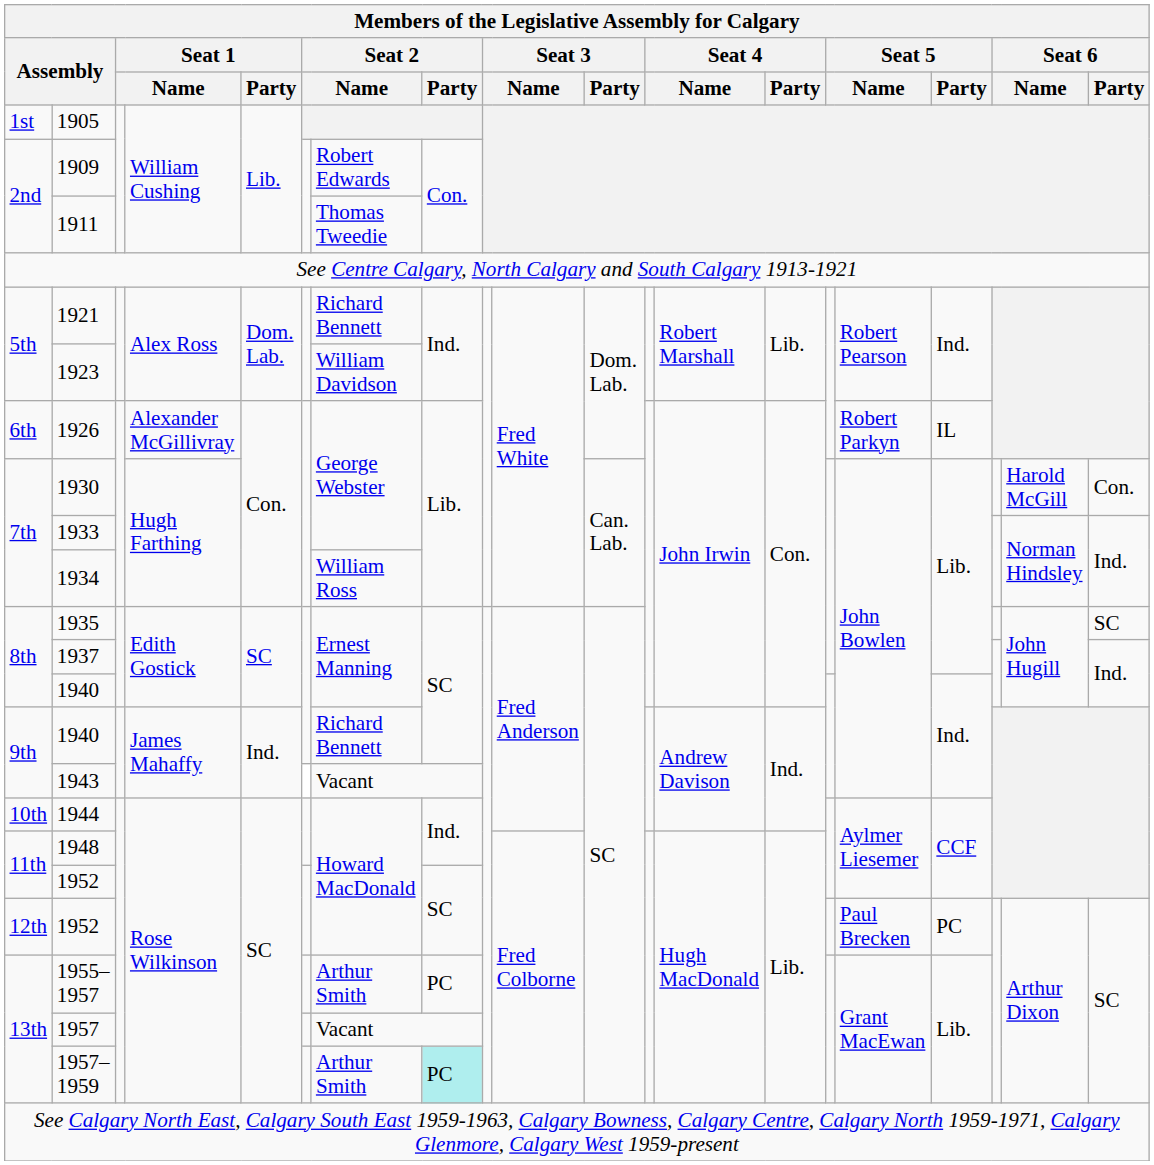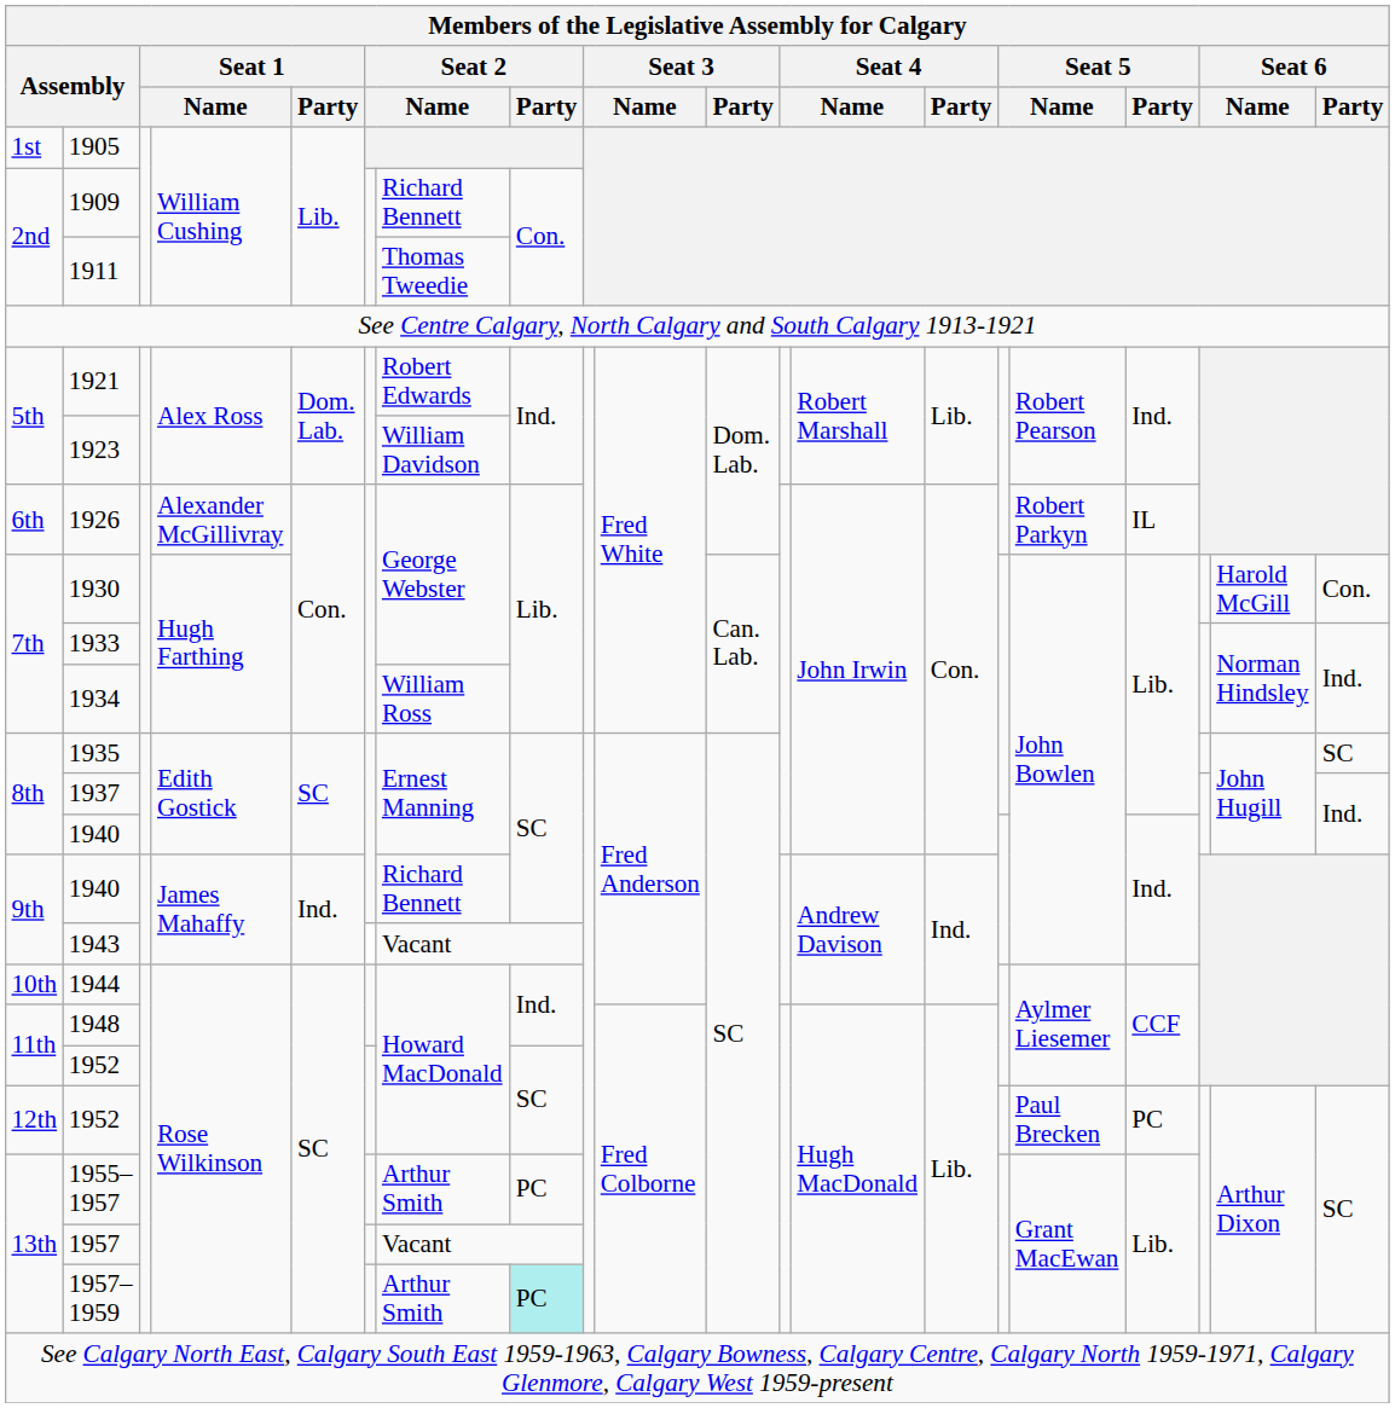 <table class="wikitable">
 <tr>
 <th colspan=21>Members of the Legislative Assembly for Calgary</th>
 </tr>
 <tr>
 <th rowspan=2 colspan=2>Assembly</th>
 <th colspan=3>Seat 1</th>
 <th colspan=3>Seat 2</th>
 <th colspan=3>Seat 3</th>
 <th colspan=3>Seat 4</th>
 <th colspan=3>Seat 5</th>
 <th colspan=3>Seat 6</th>
 </tr>
 <tr>
 <th colspan="2">Name</th>
 <th>Party</th>
 <th colspan="2">Name</th>
 <th>Party</th>
 <th colspan="2">Name</th>
 <th>Party</th>
 <th colspan="2">Name</th>
 <th>Party</th>
 <th colspan="2">Name</th>
 <th>Party</th>
 <th colspan="2">Name</th>
 <th>Party</th>
 </tr>
 <tr>
 <td><a href='#'>1st</a></td>
 <td>1905</td>
 <td rowspan=3 ></td>
 <td rowspan=3><a href='#'>William Cushing</a></td>
 <td rowspan=3><a href='#'>Lib.</a></td>
 <th colspan=3></th>
 <th colspan=12 rowspan=3></th>
 </tr>
 <tr>
 <td rowspan=2><a href='#'>2nd</a></td>
 <td>1909</td>
 <td rowspan=2 ></td>
-<td><a href='#'>Robert Edwards</a></td>
+<td><a href='#'>Richard Bennett</a></td>
 <td rowspan=2><a href='#'>Con.</a></td>
 </tr>
 <tr>
 <td>1911</td>
 <td><a href='#'>Thomas Tweedie</a></td>
 </tr>
 <tr>
 <td colspan=21 align=center><em>See <a href='#'>Centre Calgary</a>, <a href='#'>North Calgary</a> and <a href='#'>South Calgary</a> 1913-1921</em></td>
 </tr>
 <tr>
 <td rowspan=2><a href='#'>5th</a></td>
 <td>1921</td>
 <td rowspan=2 ></td>
 <td rowspan=2><a href='#'>Alex Ross</a></td>
 <td rowspan=2><a href='#'>Dom.<br>Lab.</a></td>
 <td rowspan=2 ></td>
-<td><a href='#'>Richard Bennett</a></td>
+<td><a href='#'>Robert Edwards</a></td>
 <td rowspan=2>Ind.</td>
 <td rowspan=6 ></td>
 <td rowspan=6><a href='#'>Fred White</a></td>
 <td rowspan=3>Dom.<br>Lab.</td>
 <td rowspan=2 ></td>
 <td rowspan=2><a href='#'>Robert Marshall</a></td>
 <td rowspan=2>Lib.</td>
 <td rowspan=3 ></td>
 <td rowspan=2><a href='#'>Robert Pearson</a></td>
 <td rowspan=2>Ind.</td>
 <th colspan=3 rowspan=3></th>
 </tr>
 <tr>
 <td>1923</td>
 <td><a href='#'>William Davidson</a></td>
 </tr>
 <tr>
 <td><a href='#'>6th</a></td>
 <td>1926</td>
 <td rowspan=4 ></td>
 <td><a href='#'>Alexander McGillivray</a></td>
 <td rowspan=4>Con.</td>
 <td rowspan=4 ></td>
 <td rowspan=3><a href='#'>George Webster</a></td>
 <td rowspan=4>Lib.</td>
 <td rowspan=7 ></td>
 <td rowspan=7><a href='#'>John Irwin</a></td>
 <td rowspan=7>Con.</td>
 <td><a href='#'>Robert Parkyn</a></td>
 <td>IL</td>
 </tr>
 <tr>
 <td rowspan=3><a href='#'>7th</a></td>
 <td>1930</td>
 <td rowspan=3><a href='#'>Hugh Farthing</a></td>
 <td rowspan=3>Can.<br>Lab.</td>
 <td rowspan=5 ></td>
 <td rowspan=8><a href='#'>John Bowlen</a></td>
 <td rowspan=5>Lib.</td>
 <td></td>
 <td><a href='#'>Harold McGill</a></td>
 <td>Con.</td>
 </tr>
 <tr>
 <td>1933</td>
 <td rowspan=2 ></td>
 <td rowspan=2><a href='#'>Norman Hindsley</a></td>
 <td rowspan=2>Ind.</td>
 </tr>
 <tr>
 <td>1934</td>
 <td><a href='#'>William Ross</a></td>
 </tr>
 <tr>
 <td rowspan=3><a href='#'>8th</a></td>
 <td>1935</td>
 <td rowspan=3 ></td>
 <td rowspan=3><a href='#'>Edith Gostick</a></td>
 <td rowspan=3><a href='#'>SC</a></td>
 <td rowspan=4 ></td>
 <td rowspan=3><a href='#'>Ernest Manning</a></td>
 <td rowspan=4>SC</td>
 <td rowspan=12 ></td>
 <td rowspan=6><a href='#'>Fred Anderson</a></td>
 <td rowspan=12>SC</td>
 <td></td>
 <td rowspan=3><a href='#'>John Hugill</a></td>
 <td>SC</td>
 </tr>
 <tr>
 <td>1937</td>
 <td rowspan=2 ></td>
 <td rowspan=2>Ind.</td>
 </tr>
 <tr>
 <td>1940</td>
 <td rowspan=3 ></td>
 <td rowspan=3>Ind.</td>
 </tr>
 <tr>
 <td rowspan=2><a href='#'>9th</a></td>
 <td>1940</td>
 <td rowspan=2 ></td>
 <td rowspan=2><a href='#'>James Mahaffy</a></td>
 <td rowspan=2>Ind.</td>
 <td><a href='#'>Richard Bennett</a></td>
 <td rowspan=3 ></td>
 <td rowspan=3><a href='#'>Andrew Davison</a></td>
 <td rowspan=3>Ind.</td>
 <th colspan=3 rowspan=5></th>
 </tr>
 <tr>
 <td>1943</td>
 <td bgcolor=white></td>
 <td colspan=2>Vacant</td>
 </tr>
 <tr>
 <td><a href='#'>10th</a></td>
 <td>1944</td>
 <td rowspan=7 ></td>
 <td rowspan=7><a href='#'>Rose Wilkinson</a></td>
 <td rowspan=7>SC</td>
 <td rowspan=2 ></td>
 <td rowspan=4><a href='#'>Howard MacDonald</a></td>
 <td rowspan=2>Ind.</td>
 <td rowspan=3 ></td>
 <td rowspan=3><a href='#'>Aylmer Liesemer</a></td>
 <td rowspan=3><a href='#'>CCF</a></td>
 </tr>
 <tr>
 <td rowspan=2><a href='#'>11th</a></td>
 <td>1948</td>
 <td rowspan=6><a href='#'>Fred Colborne</a></td>
 <td rowspan=6 ></td>
 <td rowspan=6><a href='#'>Hugh MacDonald</a></td>
 <td rowspan=6>Lib.</td>
 </tr>
 <tr>
 <td>1952</td>
 <td rowspan=2 ></td>
 <td rowspan=2>SC</td>
 </tr>
 <tr>
 <td><a href='#'>12th</a></td>
 <td>1952</td>
 <td></td>
 <td><a href='#'>Paul Brecken</a></td>
 <td>PC</td>
 <td rowspan=4 ></td>
 <td rowspan=4><a href='#'>Arthur Dixon</a></td>
 <td rowspan=4>SC</td>
 </tr>
 <tr>
 <td rowspan=3><a href='#'>13th</a></td>
 <td>1955–1957</td>
 <td></td>
 <td><a href='#'>Arthur Smith</a></td>
 <td>PC</td>
 <td rowspan=3 ></td>
 <td rowspan=3><a href='#'>Grant MacEwan</a></td>
 <td rowspan=3>Lib.</td>
 </tr>
 <tr>
 <td>1957</td>
 <td></td>
 <td colspan=2>Vacant</td>
 </tr>
 <tr>
 <td>1957–1959</td>
 <td></td>
 <td><a href='#'>Arthur Smith</a></td>
 <td style="background: paleturquoise;">PC</td>
 </tr>
 <tr>
 <td colspan=21 align=center><em>See <a href='#'>Calgary North East</a>, <a href='#'>Calgary South East</a> 1959-1963, <a href='#'>Calgary Bowness</a>, <a href='#'>Calgary Centre</a>, <a href='#'>Calgary North</a> 1959-1971, <a href='#'>Calgary Glenmore</a>, <a href='#'>Calgary West</a> 1959-present</em></td>
 </tr>
 </table>
